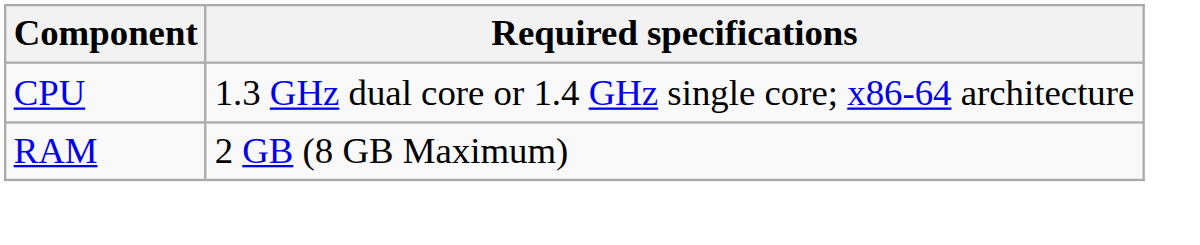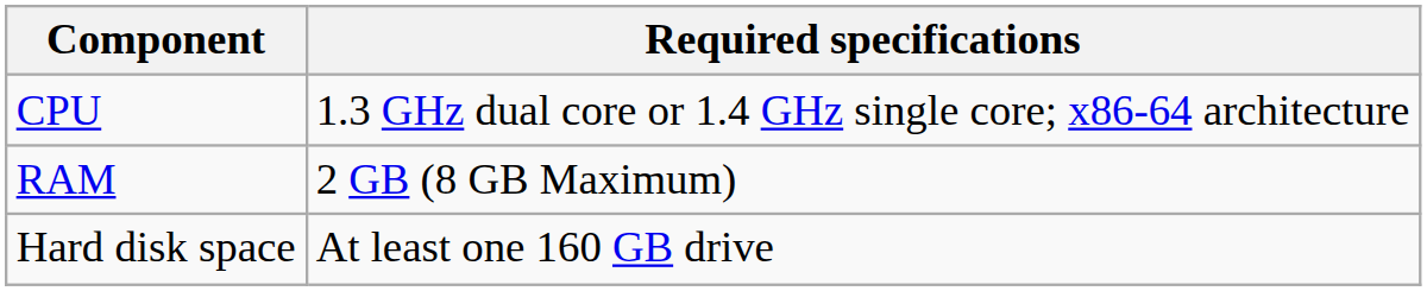 <table class="wikitable">
 <tr>
 <th>Component</th>
 <th>Required specifications</th>
 </tr>
 <tr>
 <td><a href='#'>CPU</a></td>
 <td>1.3 <a href='#'>GHz</a> dual core or 1.4 <a href='#'>GHz</a> single core; <a href='#'>x86-64</a> architecture</td>
 </tr>
 <tr>
 <td><a href='#'>RAM</a></td>
 <td>2 <a href='#'>GB</a> (8 GB Maximum)</td>
 </tr>
+<tr>
+<td>Hard disk space</td>
+<td>At least one 160 <a href='#'>GB</a> drive</td>
+</tr>
 </table>
